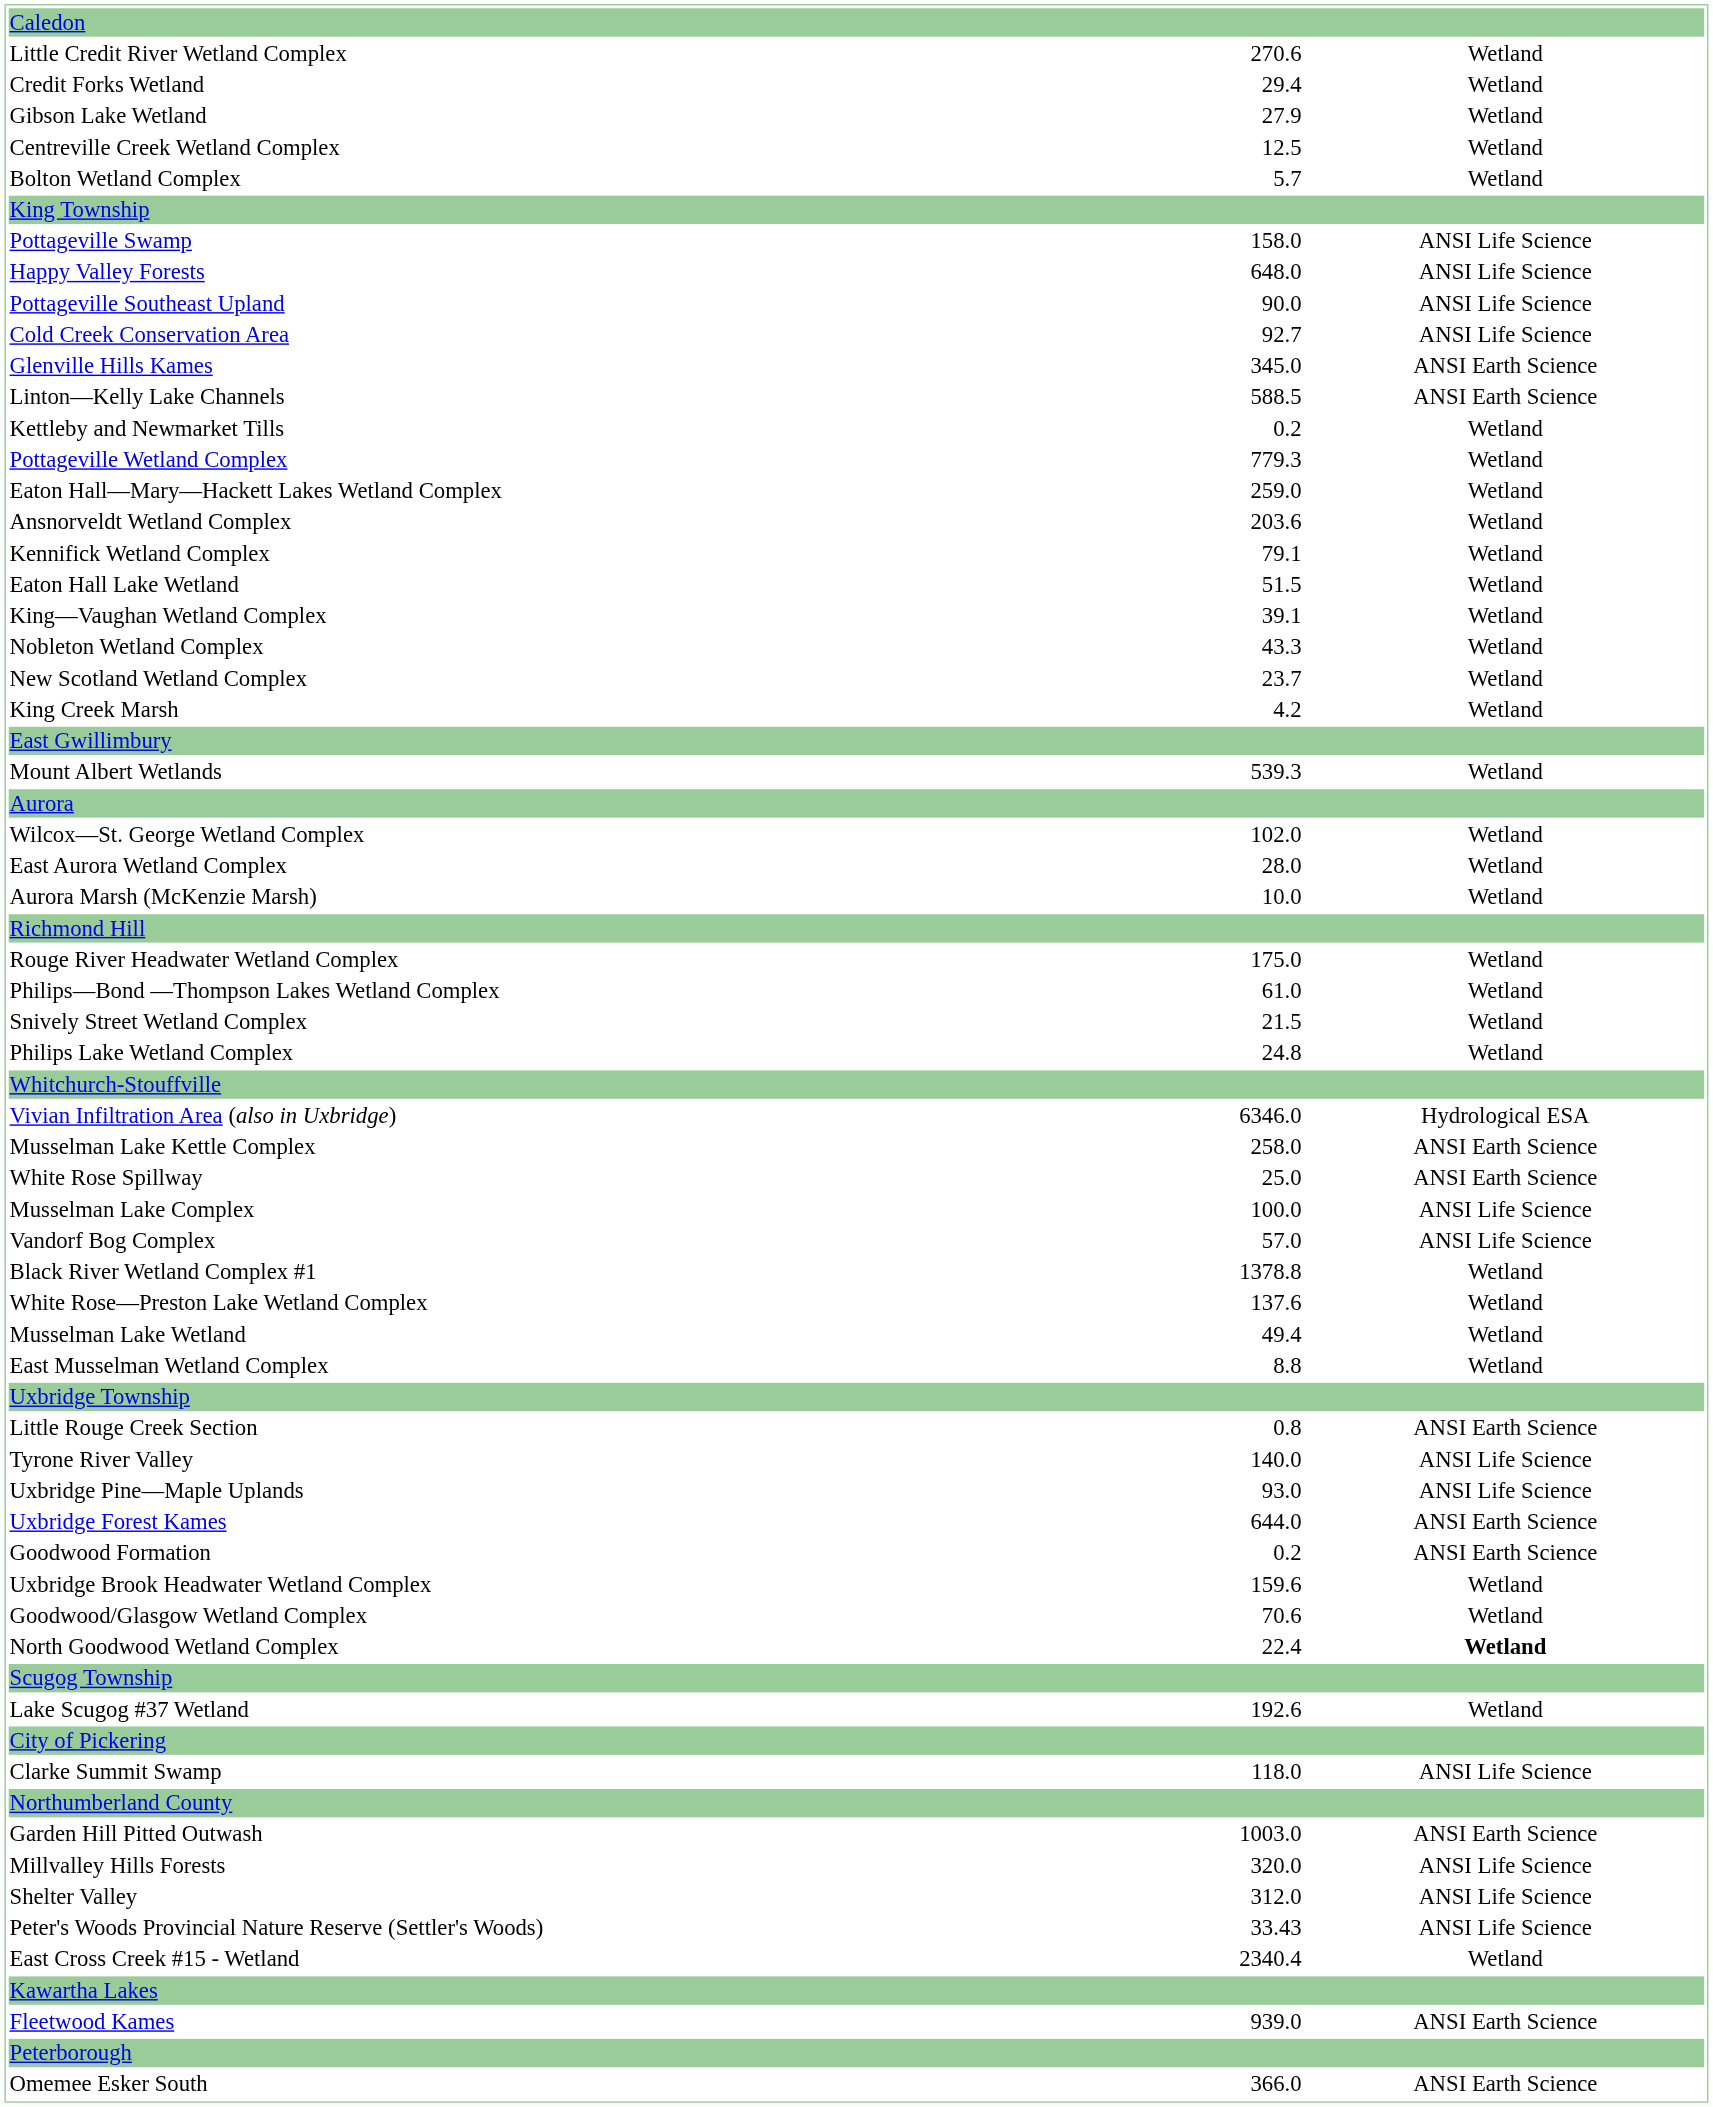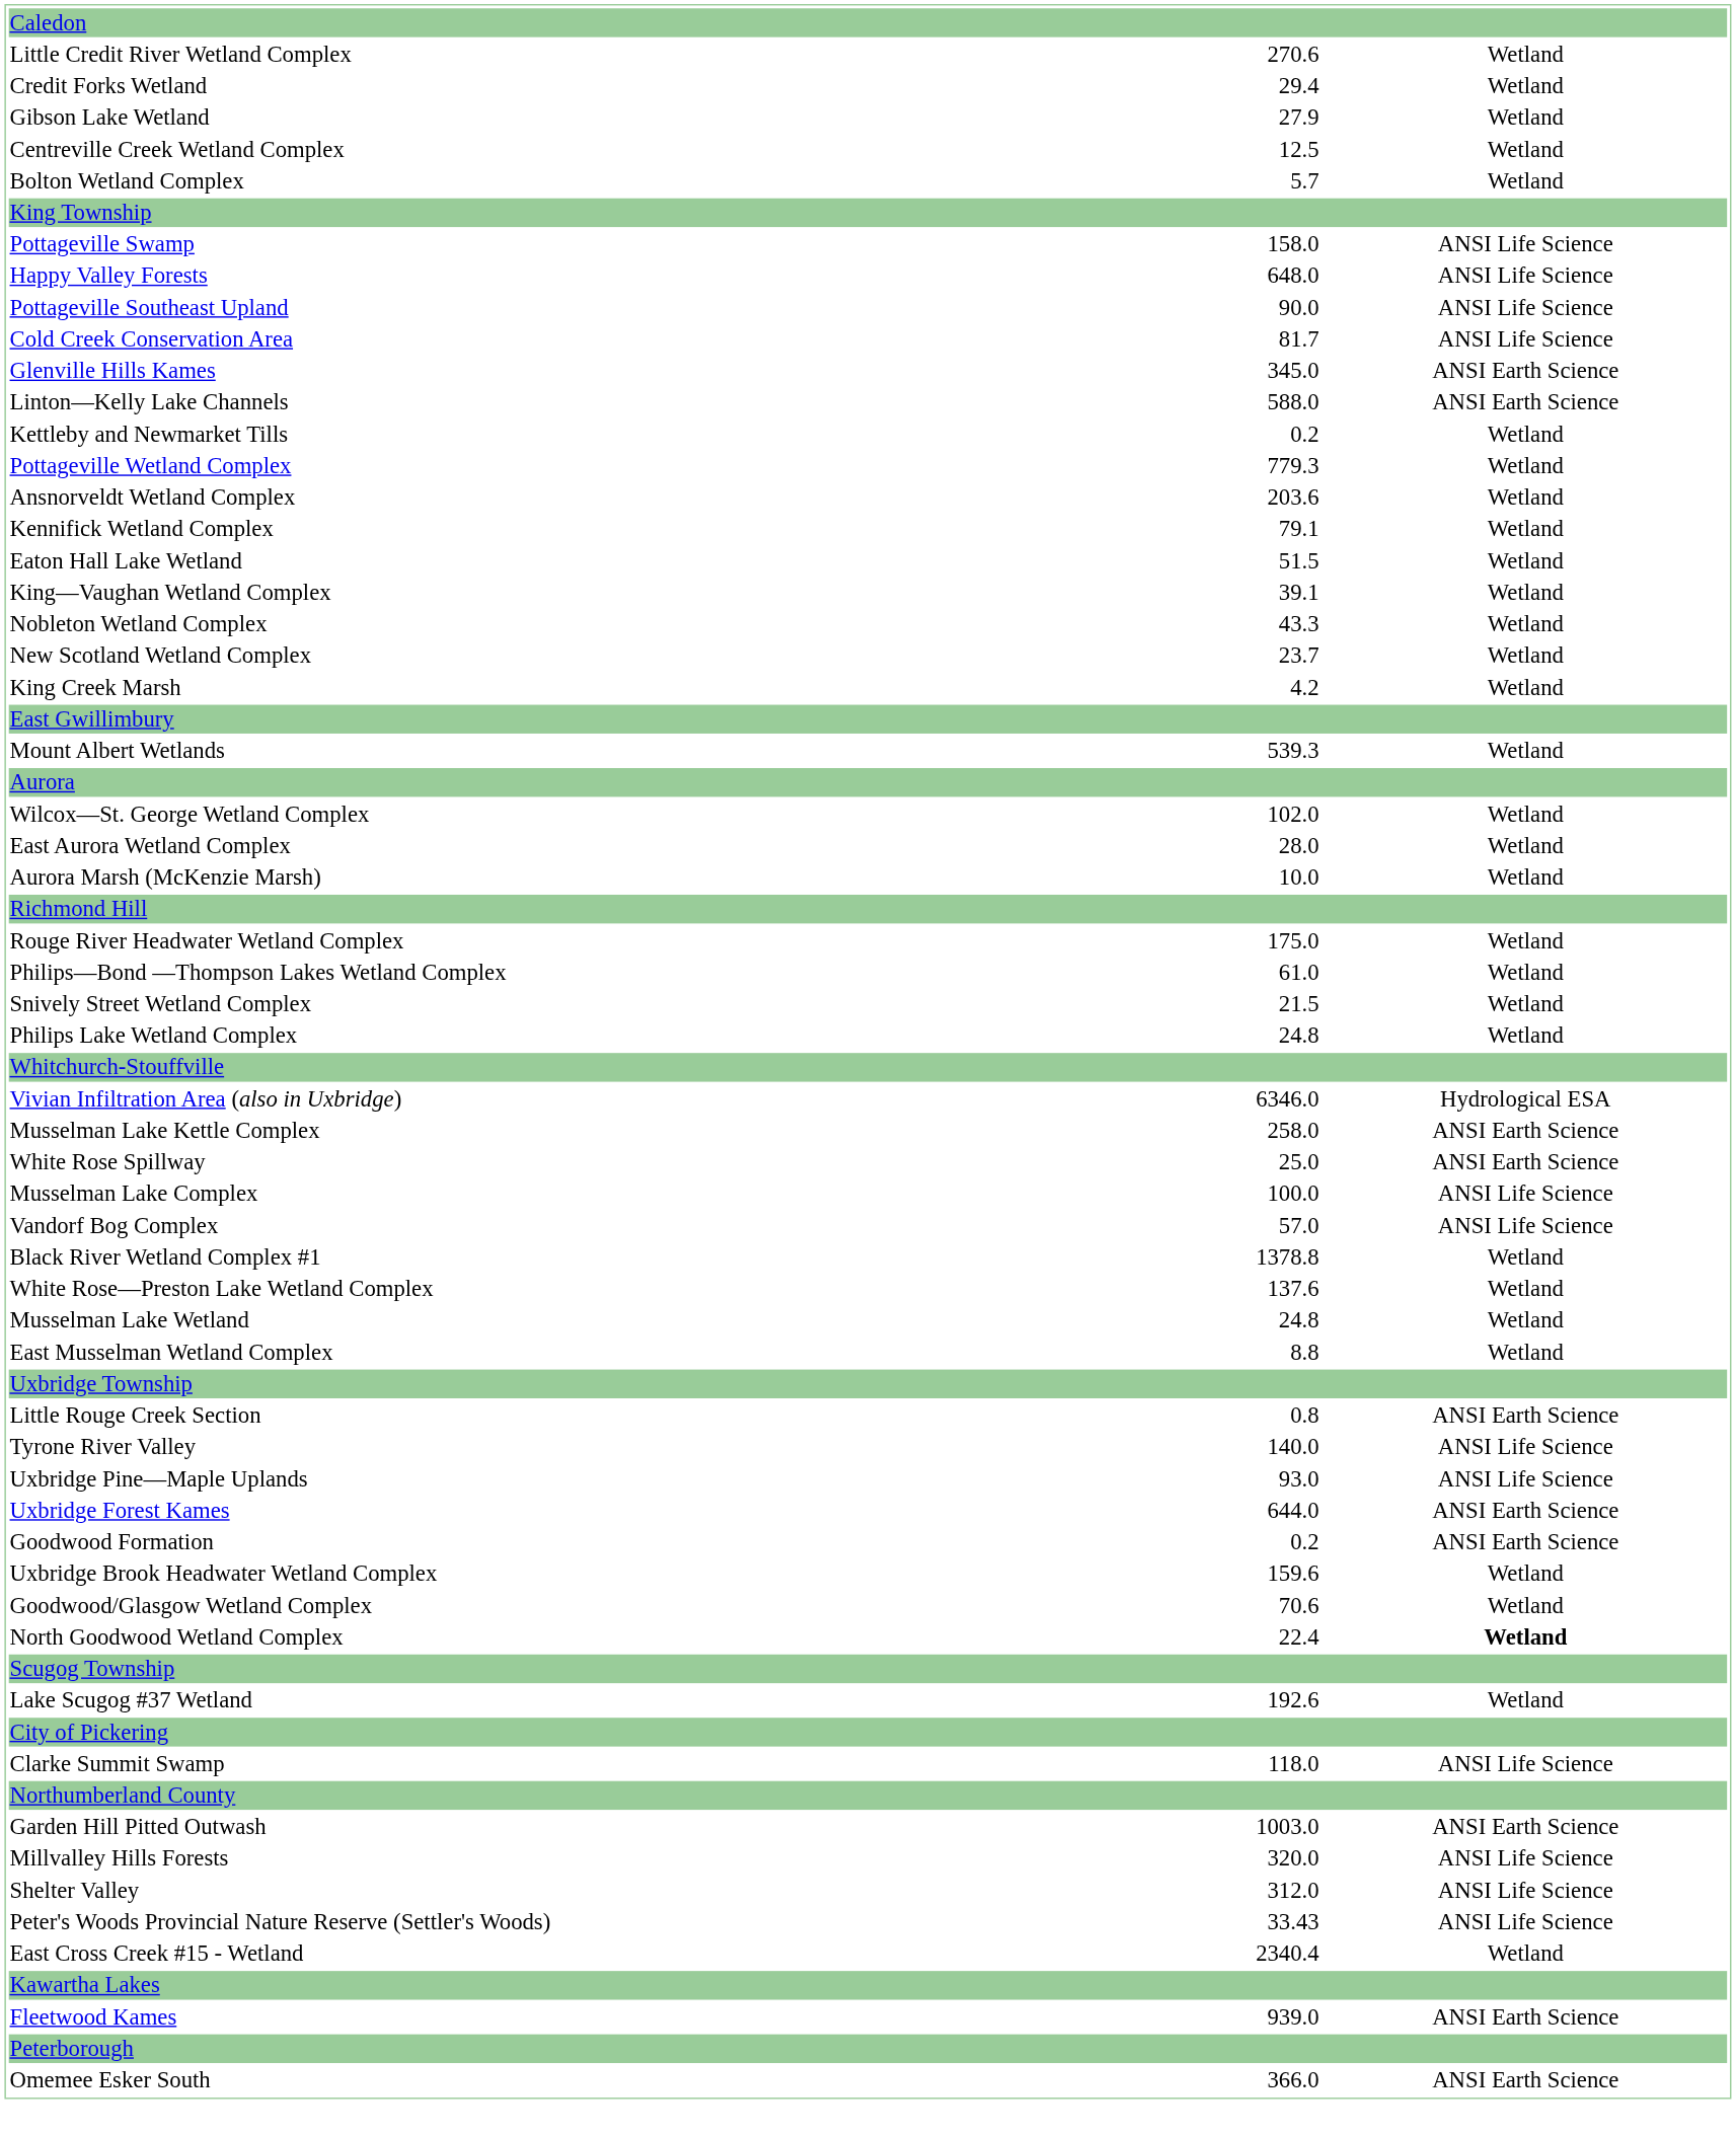 <table width="95%" align="center" style="border: 1px solid #99cc99;">
 <tr>
 <td colspan="4" style="background: #99cc99;"><a href='#'>Caledon</a></td>
 </tr>
 <tr>
 <td align="left">Little Credit River Wetland Complex</td>
 <td align="left"></td>
 <td align="right">270.6</td>
 <td align="center">Wetland</td>
 </tr>
 <tr>
 <td align="left">Credit Forks Wetland</td>
 <td align="left"></td>
 <td align="right">29.4</td>
 <td align="center">Wetland</td>
 </tr>
 <tr>
 <td align="left">Gibson Lake Wetland</td>
 <td align="left"></td>
 <td align="right">27.9</td>
 <td align="center">Wetland</td>
 </tr>
 <tr>
 <td align="left">Centreville Creek Wetland Complex</td>
 <td align="left"></td>
 <td align="right">12.5</td>
 <td align="center">Wetland</td>
 </tr>
 <tr>
 <td align="left">Bolton Wetland Complex</td>
 <td align="left"></td>
 <td align="right">5.7</td>
 <td align="center">Wetland</td>
 </tr>
 <tr>
 <td colspan="4" style="background: #99cc99;"><a href='#'>King Township</a></td>
 </tr>
 <tr>
 <td align="left"><a href='#'>Pottageville Swamp</a></td>
 <td align="left"></td>
 <td align="right">158.0</td>
 <td align="center">ANSI Life Science</td>
 </tr>
 <tr>
 <td align="left"><a href='#'>Happy Valley Forests</a></td>
 <td align="left"></td>
 <td align="right">648.0</td>
 <td align="center">ANSI Life Science</td>
 </tr>
 <tr>
 <td align="left"><a href='#'>Pottageville Southeast Upland</a></td>
 <td align="left"></td>
 <td align="right">90.0</td>
 <td align="center">ANSI Life Science</td>
 </tr>
 <tr>
 <td align="left"><a href='#'>Cold Creek Conservation Area</a></td>
 <td align="left"></td>
-<td align="right">92.7</td>
+<td align="right">81.7</td>
 <td align="center">ANSI Life Science</td>
 </tr>
 <tr>
 <td align="left"><a href='#'>Glenville Hills Kames</a></td>
 <td align="left"></td>
 <td align="right">345.0</td>
 <td align="center">ANSI Earth Science</td>
 </tr>
 <tr>
 <td align="left">Linton—Kelly Lake Channels</td>
 <td align="left"></td>
-<td align="right">588.5</td>
+<td align="right">588.0</td>
 <td align="center">ANSI Earth Science</td>
 </tr>
 <tr>
 <td align="left">Kettleby and Newmarket Tills</td>
 <td align="left"></td>
 <td align="right">0.2</td>
 <td align="center">Wetland</td>
 </tr>
 <tr>
 <td align="left"><a href='#'>Pottageville Wetland Complex</a></td>
 <td align="left"></td>
 <td align="right">779.3</td>
-<td align="center">Wetland</td>
-</tr>
-<tr>
-<td align="left">Eaton Hall—Mary—Hackett Lakes Wetland Complex</td>
-<td align="left"></td>
-<td align="right">259.0</td>
 <td align="center">Wetland</td>
 </tr>
 <tr>
 <td align="left">Ansnorveldt Wetland Complex</td>
 <td align="left"></td>
 <td align="right">203.6</td>
 <td align="center">Wetland</td>
 </tr>
 <tr>
 <td align="left">Kennifick Wetland Complex</td>
 <td align="left"></td>
 <td align="right">79.1</td>
 <td align="center">Wetland</td>
 </tr>
 <tr>
 <td align="left">Eaton Hall Lake Wetland</td>
 <td align="left"></td>
 <td align="right">51.5</td>
 <td align="center">Wetland</td>
 </tr>
 <tr>
 <td align="left">King—Vaughan Wetland Complex</td>
 <td align="left"></td>
 <td align="right">39.1</td>
 <td align="center">Wetland</td>
 </tr>
 <tr>
 <td align="left">Nobleton Wetland Complex</td>
 <td align="left"></td>
 <td align="right">43.3</td>
 <td align="center">Wetland</td>
 </tr>
 <tr>
 <td align="left">New Scotland Wetland Complex</td>
 <td align="left"></td>
 <td align="right">23.7</td>
 <td align="center">Wetland</td>
 </tr>
 <tr>
 <td align="left">King Creek Marsh</td>
 <td align="left"></td>
 <td align="right">4.2</td>
 <td align="center">Wetland</td>
 </tr>
 <tr>
 <td colspan="4" style="background: #99cc99;"><a href='#'>East Gwillimbury</a></td>
 </tr>
 <tr>
 <td align="left">Mount Albert Wetlands</td>
 <td align="left"></td>
 <td align="right">539.3</td>
 <td align="center">Wetland</td>
 </tr>
 <tr>
 <td colspan="4" style="background: #99cc99;"><a href='#'>Aurora</a></td>
 </tr>
 <tr>
 <td align="left">Wilcox—St. George Wetland Complex</td>
 <td align="left"></td>
 <td align="right">102.0</td>
 <td align="center">Wetland</td>
 </tr>
 <tr>
 <td align="left">East Aurora Wetland Complex</td>
 <td align="left"></td>
 <td align="right">28.0</td>
 <td align="center">Wetland</td>
 </tr>
 <tr>
 <td align="left">Aurora Marsh (McKenzie Marsh)</td>
 <td align="left"></td>
 <td align="right">10.0</td>
 <td align="center">Wetland</td>
 </tr>
 <tr>
 <td colspan="4" style="background: #99cc99;"><a href='#'>Richmond Hill</a></td>
 </tr>
 <tr>
 <td align="left">Rouge River Headwater Wetland Complex</td>
 <td align="left"></td>
 <td align="right">175.0</td>
 <td align="center">Wetland</td>
 </tr>
 <tr>
 <td align="left">Philips—Bond —Thompson Lakes Wetland Complex</td>
 <td align="left"></td>
 <td align="right">61.0</td>
 <td align="center">Wetland</td>
 </tr>
 <tr>
 <td align="left">Snively Street Wetland Complex</td>
 <td align="left"></td>
 <td align="right">21.5</td>
 <td align="center">Wetland</td>
 </tr>
 <tr>
 <td align="left">Philips Lake Wetland Complex</td>
 <td align="left"></td>
 <td align="right">24.8</td>
 <td align="center">Wetland</td>
 </tr>
 <tr>
 <td colspan="4" style="background: #99cc99;"><a href='#'>Whitchurch-Stouffville</a></td>
 </tr>
 <tr>
 <td align="left"><a href='#'>Vivian Infiltration Area</a> (<em>also in Uxbridge</em>)</td>
 <td align="left"></td>
 <td align="right">6346.0</td>
 <td align="center">Hydrological ESA</td>
 </tr>
 <tr>
 <td align="left">Musselman Lake Kettle Complex</td>
 <td align="left"></td>
 <td align="right">258.0</td>
 <td align="center">ANSI Earth Science</td>
 </tr>
 <tr>
 <td align="left">White Rose Spillway</td>
 <td align="left"></td>
 <td align="right">25.0</td>
 <td align="center">ANSI Earth Science</td>
 </tr>
 <tr>
 <td align="left">Musselman Lake Complex</td>
 <td align="left"></td>
 <td align="right">100.0</td>
 <td align="center">ANSI Life Science</td>
 </tr>
 <tr>
 <td align="left">Vandorf Bog Complex</td>
 <td align="left"></td>
 <td align="right">57.0</td>
 <td align="center">ANSI Life Science</td>
 </tr>
 <tr>
 <td align="left">Black River Wetland Complex #1</td>
 <td align="left"></td>
 <td align="right">1378.8</td>
 <td align="center">Wetland</td>
 </tr>
 <tr>
 <td align="left">White Rose—Preston Lake Wetland Complex</td>
 <td align="left"></td>
 <td align="right">137.6</td>
 <td align="center">Wetland</td>
 </tr>
 <tr>
 <td align="left">Musselman Lake Wetland</td>
 <td align="left"></td>
-<td align="right">49.4</td>
+<td align="right">24.8</td>
 <td align="center">Wetland</td>
 </tr>
 <tr>
 <td align="left">East Musselman Wetland Complex</td>
 <td align="left"></td>
 <td align="right">8.8</td>
 <td align="center">Wetland</td>
 </tr>
 <tr>
 <td colspan="4" style="background: #99cc99;"><a href='#'>Uxbridge Township</a></td>
 </tr>
 <tr>
 <td align="left">Little Rouge Creek Section </td>
 <td align="left"></td>
 <td align="right">0.8</td>
 <td align="center">ANSI Earth Science</td>
 </tr>
 <tr>
 <td align="left">Tyrone River Valley</td>
 <td align="left"></td>
 <td align="right">140.0</td>
 <td align="center">ANSI Life Science</td>
 </tr>
 <tr>
 <td align="left">Uxbridge Pine—Maple Uplands</td>
 <td align="left"></td>
 <td align="right">93.0</td>
 <td align="center">ANSI Life Science</td>
 </tr>
 <tr>
 <td align="left"><a href='#'>Uxbridge Forest Kames</a></td>
 <td align="left"></td>
 <td align="right">644.0</td>
 <td align="center">ANSI Earth Science</td>
 </tr>
 <tr>
 <td align="left">Goodwood Formation</td>
 <td align="left"></td>
 <td align="right">0.2</td>
 <td align="center">ANSI Earth Science</td>
 </tr>
 <tr>
 <td align="left">Uxbridge Brook Headwater Wetland Complex</td>
 <td align="left"></td>
 <td align="right">159.6</td>
 <td align="center">Wetland</td>
 </tr>
 <tr>
 <td align="left">Goodwood/Glasgow Wetland Complex</td>
 <td align="left"></td>
 <td align="right">70.6</td>
 <td align="center">Wetland</td>
 </tr>
 <tr>
 <td align="left">North Goodwood Wetland Complex</td>
 <td align="left"></td>
 <td align="right">22.4</td>
 <td align="center"><strong>Wetland</strong></td>
 </tr>
 <tr>
 <td colspan="4" style="background: #99cc99;"><a href='#'>Scugog Township</a></td>
 </tr>
 <tr>
 <td align="left">Lake Scugog #37 Wetland</td>
 <td align="left"></td>
 <td align="right">192.6</td>
 <td align="center">Wetland</td>
 </tr>
 <tr>
 <td colspan="4" style="background: #99cc99;"><a href='#'>City of Pickering</a></td>
 </tr>
 <tr>
 <td align="left">Clarke Summit Swamp</td>
 <td align="left"></td>
 <td align="right">118.0</td>
 <td align="center">ANSI Life Science</td>
 </tr>
 <tr>
 <td colspan="4" style="background: #99cc99;"><a href='#'>Northumberland County</a></td>
 </tr>
 <tr>
 <td align="left">Garden Hill Pitted Outwash</td>
 <td align="left"></td>
 <td align="right">1003.0</td>
 <td align="center">ANSI Earth Science</td>
 </tr>
 <tr>
 <td align="left">Millvalley Hills Forests</td>
 <td align="left"></td>
 <td align="right">320.0</td>
 <td align="center">ANSI Life Science</td>
 </tr>
 <tr>
 <td align="left">Shelter Valley</td>
 <td align="left"></td>
 <td align="right">312.0</td>
 <td align="center">ANSI Life Science</td>
 </tr>
 <tr>
 <td align="left">Peter's Woods Provincial Nature Reserve (Settler's Woods)</td>
 <td align="left"></td>
 <td align="right">33.43</td>
 <td align="center">ANSI Life Science</td>
 </tr>
 <tr>
 <td align="left">East Cross Creek #15 - Wetland </td>
 <td align="left"></td>
 <td align="right">2340.4</td>
 <td align="center">Wetland</td>
 </tr>
 <tr>
 <td colspan="4" style="background: #99cc99;"><a href='#'>Kawartha Lakes</a></td>
 </tr>
 <tr>
 <td align="left"><a href='#'>Fleetwood Kames</a></td>
 <td align="left"></td>
 <td align="right">939.0</td>
 <td align="center">ANSI Earth Science</td>
 </tr>
 <tr>
 <td colspan="4" style="background: #99cc99;"><a href='#'>Peterborough</a></td>
 </tr>
 <tr>
 <td align="left">Omemee Esker South</td>
 <td align="left"></td>
 <td align="right">366.0</td>
 <td align="center">ANSI Earth Science</td>
 </tr>
 </table>
